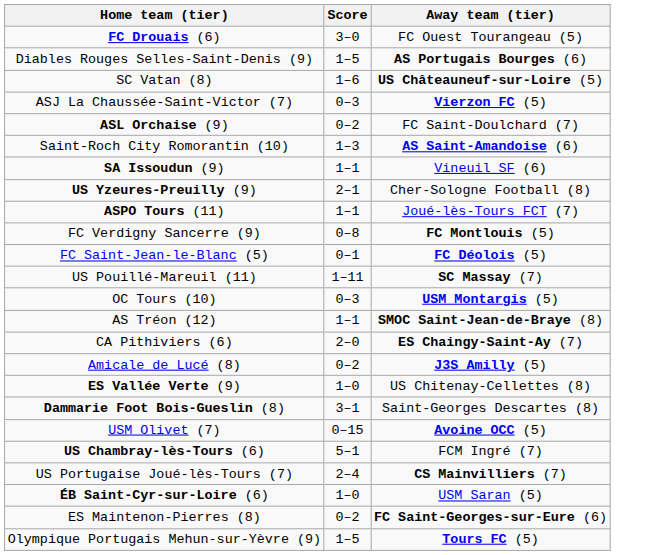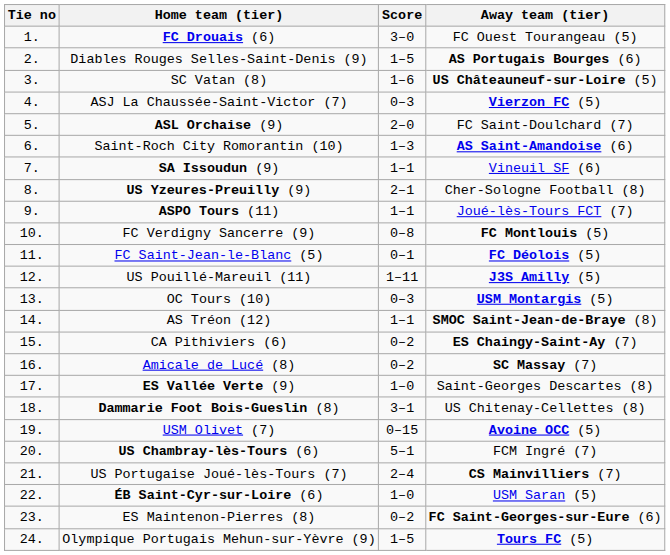 <table class="wikitable sortable" style="text-align: center">
 <tr>
+<th>Tie no</th>
 <th>Home team (tier)</th>
 <th>Score</th>
 <th>Away team (tier)</th>
 </tr>
 <tr>
+<td>1.</td>
 <td><strong><a href='#'>FC Drouais</a></strong> (6)</td>
 <td>3–0</td>
 <td>FC Ouest Tourangeau (5)</td>
 </tr>
 <tr>
+<td>2.</td>
 <td>Diables Rouges Selles-Saint-Denis (9)</td>
 <td>1–5</td>
 <td><strong>AS Portugais Bourges</strong> (6)</td>
 </tr>
 <tr>
+<td>3.</td>
 <td>SC Vatan (8)</td>
 <td>1–6</td>
 <td><strong>US Châteauneuf-sur-Loire</strong> (5)</td>
 </tr>
 <tr>
+<td>4.</td>
 <td>ASJ La Chaussée-Saint-Victor (7)</td>
 <td>0–3</td>
 <td><strong><a href='#'>Vierzon FC</a></strong> (5)</td>
 </tr>
 <tr>
+<td>5.</td>
 <td><strong>ASL Orchaise</strong> (9)</td>
-<td>0–2</td>
+<td>2–0</td>
 <td>FC Saint-Doulchard (7)</td>
 </tr>
 <tr>
+<td>6.</td>
 <td>Saint-Roch City Romorantin (10)</td>
 <td>1–3</td>
 <td><strong><a href='#'>AS Saint-Amandoise</a></strong> (6)</td>
 </tr>
 <tr>
+<td>7.</td>
 <td><strong>SA Issoudun</strong> (9)</td>
 <td>1–1 </td>
 <td><a href='#'>Vineuil SF</a> (6)</td>
 </tr>
 <tr>
+<td>8.</td>
 <td><strong>US Yzeures-Preuilly</strong> (9)</td>
 <td>2–1</td>
 <td>Cher-Sologne Football (8)</td>
 </tr>
 <tr>
+<td>9.</td>
 <td><strong>ASPO Tours</strong> (11)</td>
 <td>1–1 </td>
 <td><a href='#'>Joué-lès-Tours FCT</a> (7)</td>
 </tr>
 <tr>
+<td>10.</td>
 <td>FC Verdigny Sancerre (9)</td>
 <td>0–8</td>
 <td><strong>FC Montlouis</strong> (5)</td>
 </tr>
 <tr>
+<td>11.</td>
 <td><a href='#'>FC Saint-Jean-le-Blanc</a> (5)</td>
 <td>0–1</td>
 <td><strong><a href='#'>FC Déolois</a></strong> (5)</td>
 </tr>
 <tr>
+<td>12.</td>
 <td>US Pouillé-Mareuil (11)</td>
 <td>1–11</td>
-<td><strong>SC Massay</strong> (7)</td>
+<td><strong><a href='#'>J3S Amilly</a></strong> (5)</td>
 </tr>
 <tr>
+<td>13.</td>
 <td>OC Tours (10)</td>
 <td>0–3</td>
 <td><strong><a href='#'>USM Montargis</a></strong> (5)</td>
 </tr>
 <tr>
+<td>14.</td>
 <td>AS Tréon (12)</td>
 <td>1–1 </td>
 <td><strong>SMOC Saint-Jean-de-Braye</strong> (8)</td>
 </tr>
 <tr>
+<td>15.</td>
 <td>CA Pithiviers (6)</td>
-<td>2–0</td>
+<td>0–2</td>
 <td><strong>ES Chaingy-Saint-Ay</strong> (7)</td>
 </tr>
 <tr>
+<td>16.</td>
 <td><a href='#'>Amicale de Lucé</a> (8)</td>
 <td>0–2</td>
-<td><strong><a href='#'>J3S Amilly</a></strong> (5)</td>
+<td><strong>SC Massay</strong> (7)</td>
 </tr>
 <tr>
+<td>17.</td>
 <td><strong>ES Vallée Verte</strong> (9)</td>
 <td>1–0</td>
+<td>Saint-Georges Descartes (8)</td>
+</tr>
+<tr>
+<td>18.</td>
+<td><strong>Dammarie Foot Bois-Gueslin</strong> (8)</td>
+<td>3–1</td>
 <td>US Chitenay-Cellettes (8)</td>
 </tr>
 <tr>
-<td><strong>Dammarie Foot Bois-Gueslin</strong> (8)</td>
-<td>3–1</td>
-<td>Saint-Georges Descartes (8)</td>
-</tr>
-<tr>
+<td>19.</td>
 <td><a href='#'>USM Olivet</a> (7)</td>
 <td>0–15</td>
 <td><strong><a href='#'>Avoine OCC</a></strong> (5)</td>
 </tr>
 <tr>
+<td>20.</td>
 <td><strong>US Chambray-lès-Tours</strong> (6)</td>
 <td>5–1</td>
 <td>FCM Ingré (7)</td>
 </tr>
 <tr>
+<td>21.</td>
 <td>US Portugaise Joué-lès-Tours (7)</td>
 <td>2–4</td>
 <td><strong>CS Mainvilliers</strong> (7)</td>
 </tr>
 <tr>
+<td>22.</td>
 <td><strong>ÉB Saint-Cyr-sur-Loire</strong> (6)</td>
 <td>1–0</td>
 <td><a href='#'>USM Saran</a> (5)</td>
 </tr>
 <tr>
+<td>23.</td>
 <td>ES Maintenon-Pierres (8)</td>
 <td>0–2</td>
 <td><strong>FC Saint-Georges-sur-Eure</strong> (6)</td>
 </tr>
 <tr>
+<td>24.</td>
 <td>Olympique Portugais Mehun-sur-Yèvre (9)</td>
 <td>1–5</td>
 <td><strong><a href='#'>Tours FC</a></strong> (5)</td>
 </tr>
 </table>
